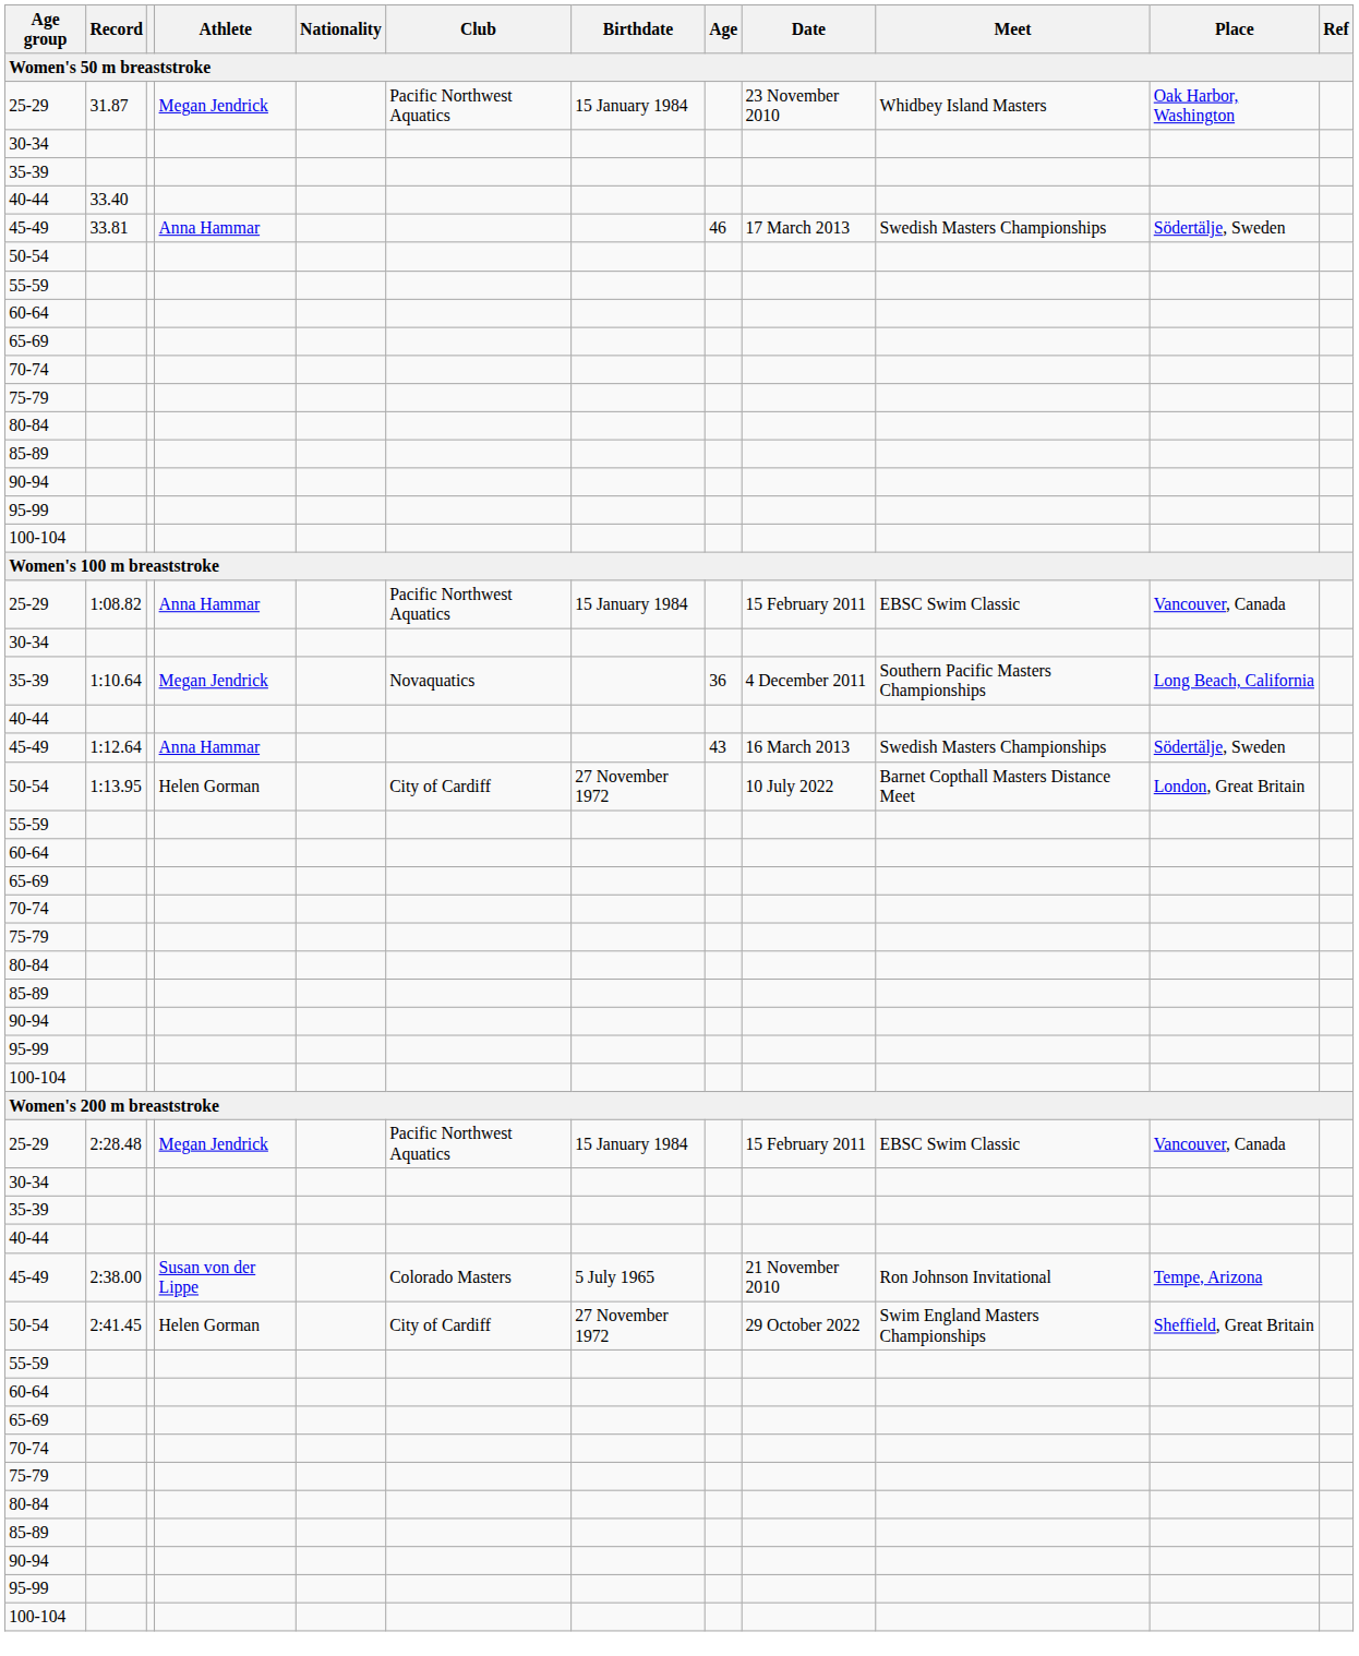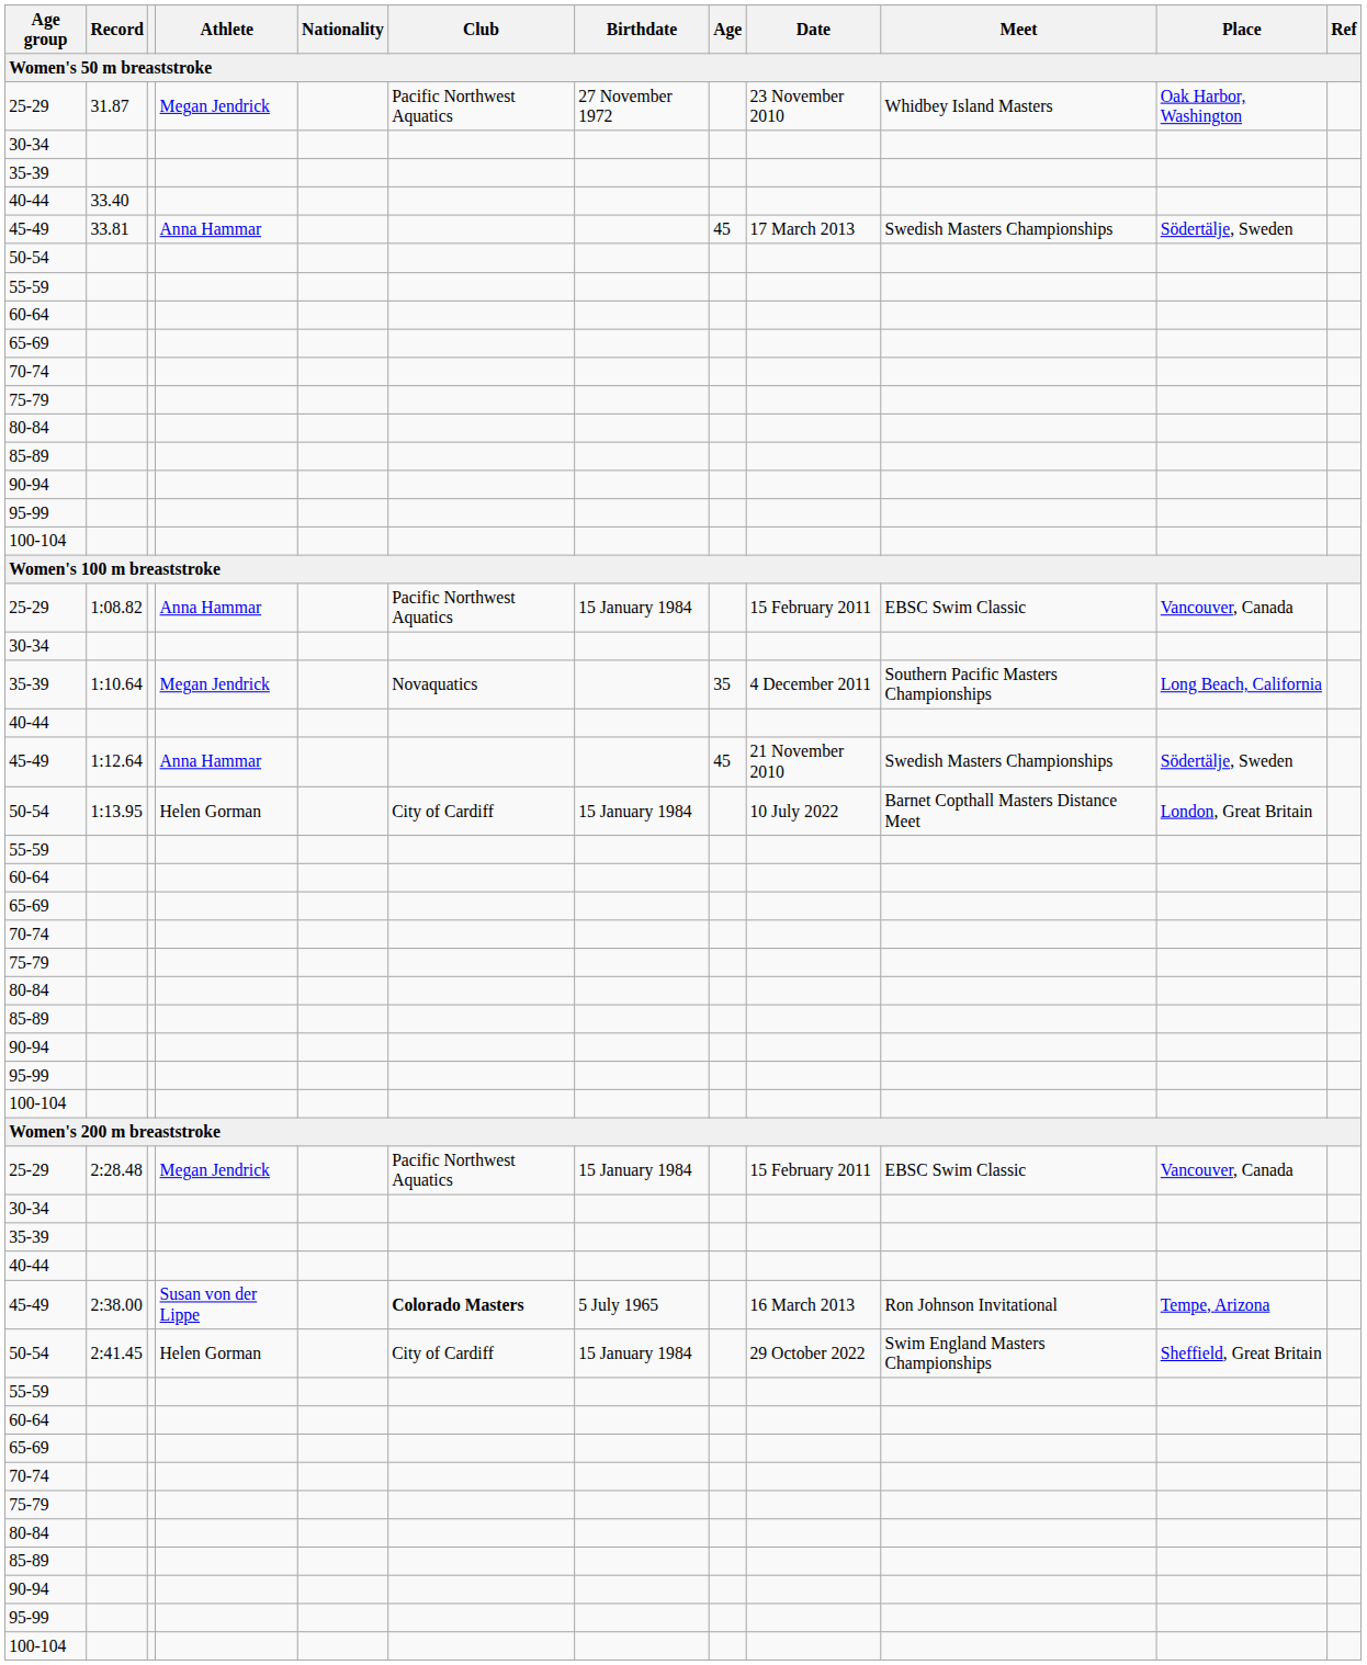 <table class="wikitable" style="font-size:95%; width: 95%;">
 <tr>
 <th>Age group</th>
 <th>Record</th>
 <th></th>
 <th>Athlete</th>
 <th>Nationality</th>
 <th>Club</th>
 <th>Birthdate</th>
 <th>Age</th>
 <th>Date</th>
 <th>Meet</th>
 <th>Place</th>
 <th>Ref</th>
 </tr>
 <tr style="background:#f0f0f0;">
 <td colspan=12><strong>Women's 50 m breaststroke</strong></td>
 </tr>
 <tr>
 <td>25-29</td>
 <td>31.87</td>
 <td></td>
 <td><a href='#'>Megan Jendrick</a></td>
 <td></td>
 <td>Pacific Northwest Aquatics</td>
-<td>15 January 1984</td>
+<td>27 November 1972</td>
 <td></td>
 <td>23 November 2010</td>
 <td>Whidbey Island Masters</td>
 <td><a href='#'>Oak Harbor, Washington</a></td>
 <td></td>
 </tr>
 <tr>
 <td>30-34</td>
 <td></td>
 <td></td>
 <td></td>
 <td></td>
 <td></td>
 <td></td>
 <td></td>
 <td></td>
 <td></td>
 <td></td>
 <td></td>
 </tr>
 <tr>
 <td>35-39</td>
 <td></td>
 <td></td>
 <td></td>
 <td></td>
 <td></td>
 <td></td>
 <td></td>
 <td></td>
 <td></td>
 <td></td>
 <td></td>
 </tr>
 <tr>
 <td>40-44</td>
 <td>33.40</td>
 <td></td>
 <td></td>
 <td></td>
 <td></td>
 <td></td>
 <td></td>
 <td></td>
 <td></td>
 <td></td>
 <td></td>
 </tr>
 <tr>
 <td>45-49</td>
 <td>33.81</td>
 <td></td>
 <td><a href='#'>Anna Hammar</a></td>
 <td></td>
 <td></td>
 <td></td>
-<td>46</td>
+<td>45</td>
 <td>17 March 2013</td>
 <td>Swedish Masters Championships</td>
 <td><a href='#'>Södertälje</a>, Sweden</td>
 <td></td>
 </tr>
 <tr>
 <td>50-54</td>
 <td></td>
 <td></td>
 <td></td>
 <td></td>
 <td></td>
 <td></td>
 <td></td>
 <td></td>
 <td></td>
 <td></td>
 <td></td>
 </tr>
 <tr>
 <td>55-59</td>
 <td></td>
 <td></td>
 <td></td>
 <td></td>
 <td></td>
 <td></td>
 <td></td>
 <td></td>
 <td></td>
 <td></td>
 <td></td>
 </tr>
 <tr>
 <td>60-64</td>
 <td></td>
 <td></td>
 <td></td>
 <td></td>
 <td></td>
 <td></td>
 <td></td>
 <td></td>
 <td></td>
 <td></td>
 <td></td>
 </tr>
 <tr>
 <td>65-69</td>
 <td></td>
 <td></td>
 <td></td>
 <td></td>
 <td></td>
 <td></td>
 <td></td>
 <td></td>
 <td></td>
 <td></td>
 <td></td>
 </tr>
 <tr>
 <td>70-74</td>
 <td></td>
 <td></td>
 <td></td>
 <td></td>
 <td></td>
 <td></td>
 <td></td>
 <td></td>
 <td></td>
 <td></td>
 <td></td>
 </tr>
 <tr>
 <td>75-79</td>
 <td></td>
 <td></td>
 <td></td>
 <td></td>
 <td></td>
 <td></td>
 <td></td>
 <td></td>
 <td></td>
 <td></td>
 <td></td>
 </tr>
 <tr>
 <td>80-84</td>
 <td></td>
 <td></td>
 <td></td>
 <td></td>
 <td></td>
 <td></td>
 <td></td>
 <td></td>
 <td></td>
 <td></td>
 <td></td>
 </tr>
 <tr>
 <td>85-89</td>
 <td></td>
 <td></td>
 <td></td>
 <td></td>
 <td></td>
 <td></td>
 <td></td>
 <td></td>
 <td></td>
 <td></td>
 <td></td>
 </tr>
 <tr>
 <td>90-94</td>
 <td></td>
 <td></td>
 <td></td>
 <td></td>
 <td></td>
 <td></td>
 <td></td>
 <td></td>
 <td></td>
 <td></td>
 <td></td>
 </tr>
 <tr>
 <td>95-99</td>
 <td></td>
 <td></td>
 <td></td>
 <td></td>
 <td></td>
 <td></td>
 <td></td>
 <td></td>
 <td></td>
 <td></td>
 <td></td>
 </tr>
 <tr>
 <td>100-104</td>
 <td></td>
 <td></td>
 <td></td>
 <td></td>
 <td></td>
 <td></td>
 <td></td>
 <td></td>
 <td></td>
 <td></td>
 <td></td>
 </tr>
 <tr style="background:#f0f0f0;">
 <td colspan=12><strong>Women's 100 m breaststroke</strong></td>
 </tr>
 <tr>
 <td>25-29</td>
 <td>1:08.82</td>
 <td></td>
 <td><a href='#'>Anna Hammar</a></td>
 <td></td>
 <td>Pacific Northwest Aquatics</td>
 <td>15 January 1984</td>
 <td></td>
 <td>15 February 2011</td>
 <td>EBSC Swim Classic</td>
 <td><a href='#'>Vancouver</a>, Canada</td>
 <td></td>
 </tr>
 <tr>
 <td>30-34</td>
 <td></td>
 <td></td>
 <td></td>
 <td></td>
 <td></td>
 <td></td>
 <td></td>
 <td></td>
 <td></td>
 <td></td>
 <td></td>
 </tr>
 <tr>
 <td>35-39</td>
 <td>1:10.64</td>
 <td></td>
 <td><a href='#'>Megan Jendrick</a></td>
 <td></td>
 <td>Novaquatics</td>
 <td></td>
-<td>36</td>
+<td>35</td>
 <td>4 December 2011</td>
 <td>Southern Pacific Masters Championships</td>
 <td><a href='#'>Long Beach, California</a></td>
 <td></td>
 </tr>
 <tr>
 <td>40-44</td>
 <td></td>
 <td></td>
 <td></td>
 <td></td>
 <td></td>
 <td></td>
 <td></td>
 <td></td>
 <td></td>
 <td></td>
 <td></td>
 </tr>
 <tr>
 <td>45-49</td>
 <td>1:12.64</td>
 <td></td>
 <td><a href='#'>Anna Hammar</a></td>
 <td></td>
 <td></td>
 <td></td>
-<td>43</td>
-<td>16 March 2013</td>
+<td>45</td>
+<td>21 November 2010</td>
 <td>Swedish Masters Championships</td>
 <td><a href='#'>Södertälje</a>, Sweden</td>
 <td></td>
 </tr>
 <tr>
 <td>50-54</td>
 <td>1:13.95</td>
 <td></td>
 <td>Helen Gorman</td>
 <td></td>
 <td>City of Cardiff</td>
-<td>27 November 1972</td>
+<td>15 January 1984</td>
 <td></td>
 <td>10 July 2022</td>
 <td>Barnet Copthall Masters Distance Meet</td>
 <td><a href='#'>London</a>, Great Britain</td>
 <td></td>
 </tr>
 <tr>
 <td>55-59</td>
 <td></td>
 <td></td>
 <td></td>
 <td></td>
 <td></td>
 <td></td>
 <td></td>
 <td></td>
 <td></td>
 <td></td>
 <td></td>
 </tr>
 <tr>
 <td>60-64</td>
 <td></td>
 <td></td>
 <td></td>
 <td></td>
 <td></td>
 <td></td>
 <td></td>
 <td></td>
 <td></td>
 <td></td>
 <td></td>
 </tr>
 <tr>
 <td>65-69</td>
 <td></td>
 <td></td>
 <td></td>
 <td></td>
 <td></td>
 <td></td>
 <td></td>
 <td></td>
 <td></td>
 <td></td>
 <td></td>
 </tr>
 <tr>
 <td>70-74</td>
 <td></td>
 <td></td>
 <td></td>
 <td></td>
 <td></td>
 <td></td>
 <td></td>
 <td></td>
 <td></td>
 <td></td>
 <td></td>
 </tr>
 <tr>
 <td>75-79</td>
 <td></td>
 <td></td>
 <td></td>
 <td></td>
 <td></td>
 <td></td>
 <td></td>
 <td></td>
 <td></td>
 <td></td>
 <td></td>
 </tr>
 <tr>
 <td>80-84</td>
 <td></td>
 <td></td>
 <td></td>
 <td></td>
 <td></td>
 <td></td>
 <td></td>
 <td></td>
 <td></td>
 <td></td>
 <td></td>
 </tr>
 <tr>
 <td>85-89</td>
 <td></td>
 <td></td>
 <td></td>
 <td></td>
 <td></td>
 <td></td>
 <td></td>
 <td></td>
 <td></td>
 <td></td>
 <td></td>
 </tr>
 <tr>
 <td>90-94</td>
 <td></td>
 <td></td>
 <td></td>
 <td></td>
 <td></td>
 <td></td>
 <td></td>
 <td></td>
 <td></td>
 <td></td>
 <td></td>
 </tr>
 <tr>
 <td>95-99</td>
 <td></td>
 <td></td>
 <td></td>
 <td></td>
 <td></td>
 <td></td>
 <td></td>
 <td></td>
 <td></td>
 <td></td>
 <td></td>
 </tr>
 <tr>
 <td>100-104</td>
 <td></td>
 <td></td>
 <td></td>
 <td></td>
 <td></td>
 <td></td>
 <td></td>
 <td></td>
 <td></td>
 <td></td>
 <td></td>
 </tr>
 <tr style="background:#f0f0f0;">
 <td colspan=12><strong>Women's 200 m breaststroke</strong></td>
 </tr>
 <tr>
 <td>25-29</td>
 <td>2:28.48</td>
 <td></td>
 <td><a href='#'>Megan Jendrick</a></td>
 <td></td>
 <td>Pacific Northwest Aquatics</td>
 <td>15 January 1984</td>
 <td></td>
 <td>15 February 2011</td>
 <td>EBSC Swim Classic</td>
 <td><a href='#'>Vancouver</a>, Canada</td>
 <td></td>
 </tr>
 <tr>
 <td>30-34</td>
 <td></td>
 <td></td>
 <td></td>
 <td></td>
 <td></td>
 <td></td>
 <td></td>
 <td></td>
 <td></td>
 <td></td>
 <td></td>
 </tr>
 <tr>
 <td>35-39</td>
 <td></td>
 <td></td>
 <td></td>
 <td></td>
 <td></td>
 <td></td>
 <td></td>
 <td></td>
 <td></td>
 <td></td>
 <td></td>
 </tr>
 <tr>
 <td>40-44</td>
 <td></td>
 <td></td>
 <td></td>
 <td></td>
 <td></td>
 <td></td>
 <td></td>
 <td></td>
 <td></td>
 <td></td>
 <td></td>
 </tr>
 <tr>
 <td>45-49</td>
 <td>2:38.00</td>
 <td></td>
 <td><a href='#'>Susan von der Lippe</a></td>
 <td></td>
-<td>Colorado Masters</td>
+<td><strong>Colorado Masters</strong></td>
 <td>5 July 1965</td>
 <td></td>
-<td>21 November 2010</td>
+<td>16 March 2013</td>
 <td>Ron Johnson Invitational</td>
 <td><a href='#'>Tempe, Arizona</a></td>
 <td></td>
 </tr>
 <tr>
 <td>50-54</td>
 <td>2:41.45</td>
 <td></td>
 <td>Helen Gorman</td>
 <td></td>
 <td>City of Cardiff</td>
-<td>27 November 1972</td>
+<td>15 January 1984</td>
 <td></td>
 <td>29 October 2022</td>
 <td>Swim England Masters Championships</td>
 <td><a href='#'>Sheffield</a>, Great Britain</td>
 <td></td>
 </tr>
 <tr>
 <td>55-59</td>
 <td></td>
 <td></td>
 <td></td>
 <td></td>
 <td></td>
 <td></td>
 <td></td>
 <td></td>
 <td></td>
 <td></td>
 <td></td>
 </tr>
 <tr>
 <td>60-64</td>
 <td></td>
 <td></td>
 <td></td>
 <td></td>
 <td></td>
 <td></td>
 <td></td>
 <td></td>
 <td></td>
 <td></td>
 <td></td>
 </tr>
 <tr>
 <td>65-69</td>
 <td></td>
 <td></td>
 <td></td>
 <td></td>
 <td></td>
 <td></td>
 <td></td>
 <td></td>
 <td></td>
 <td></td>
 <td></td>
 </tr>
 <tr>
 <td>70-74</td>
 <td></td>
 <td></td>
 <td></td>
 <td></td>
 <td></td>
 <td></td>
 <td></td>
 <td></td>
 <td></td>
 <td></td>
 <td></td>
 </tr>
 <tr>
 <td>75-79</td>
 <td></td>
 <td></td>
 <td></td>
 <td></td>
 <td></td>
 <td></td>
 <td></td>
 <td></td>
 <td></td>
 <td></td>
 <td></td>
 </tr>
 <tr>
 <td>80-84</td>
 <td></td>
 <td></td>
 <td></td>
 <td></td>
 <td></td>
 <td></td>
 <td></td>
 <td></td>
 <td></td>
 <td></td>
 <td></td>
 </tr>
 <tr>
 <td>85-89</td>
 <td></td>
 <td></td>
 <td></td>
 <td></td>
 <td></td>
 <td></td>
 <td></td>
 <td></td>
 <td></td>
 <td></td>
 <td></td>
 </tr>
 <tr>
 <td>90-94</td>
 <td></td>
 <td></td>
 <td></td>
 <td></td>
 <td></td>
 <td></td>
 <td></td>
 <td></td>
 <td></td>
 <td></td>
 <td></td>
 </tr>
 <tr>
 <td>95-99</td>
 <td></td>
 <td></td>
 <td></td>
 <td></td>
 <td></td>
 <td></td>
 <td></td>
 <td></td>
 <td></td>
 <td></td>
 <td></td>
 </tr>
 <tr>
 <td>100-104</td>
 <td></td>
 <td></td>
 <td></td>
 <td></td>
 <td></td>
 <td></td>
 <td></td>
 <td></td>
 <td></td>
 <td></td>
 <td></td>
 </tr>
 </table>
